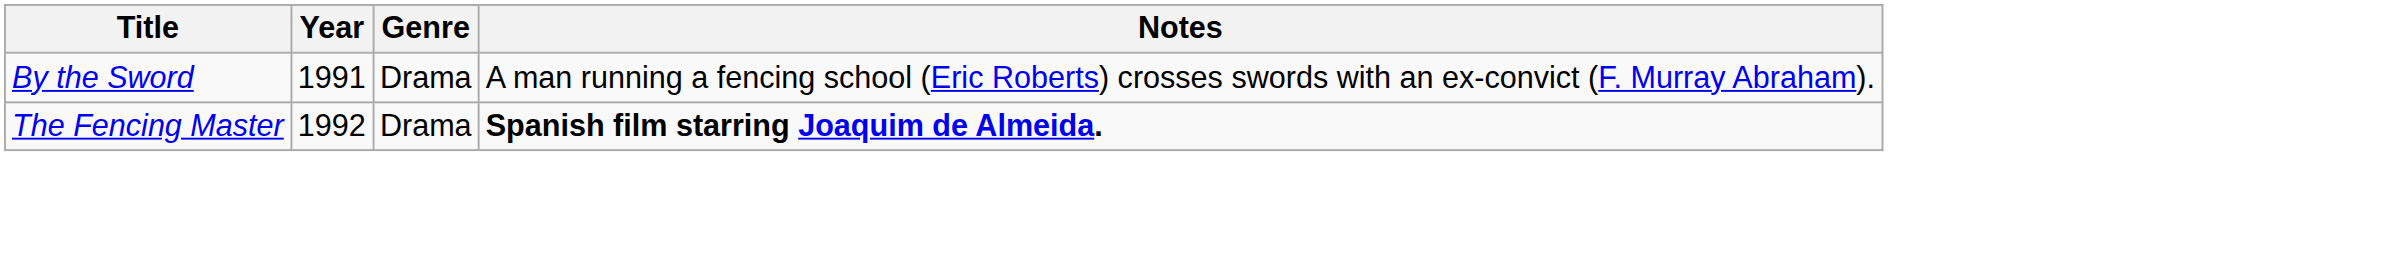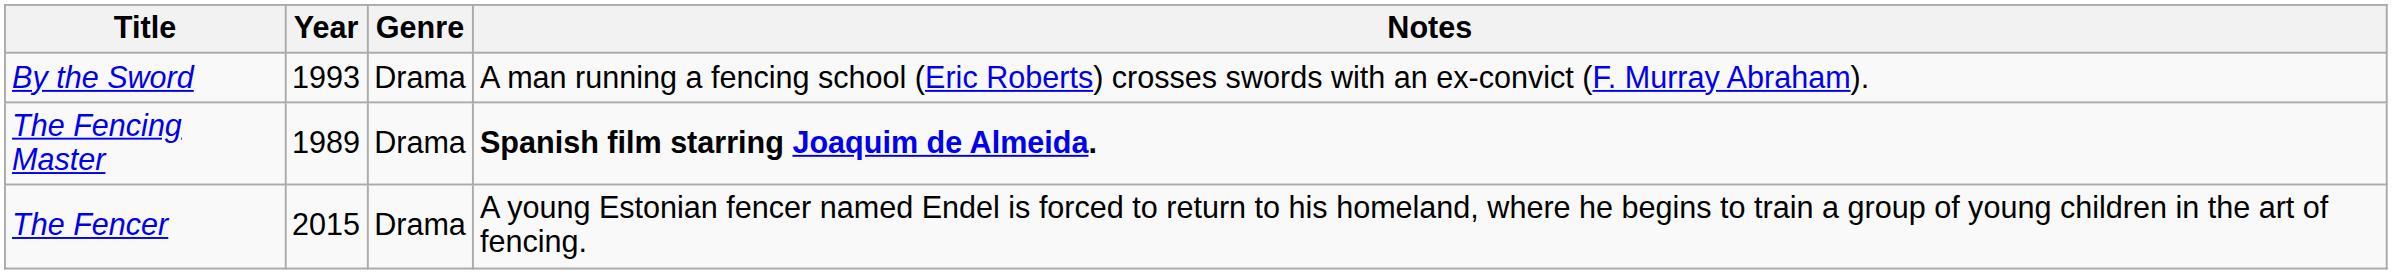 <table class="wikitable sortable">
 <tr>
 <th>Title</th>
 <th>Year</th>
 <th>Genre</th>
 <th>Notes</th>
 </tr>
 <tr>
 <td><em><a href='#'>By the Sword</a></em></td>
-<td>1991</td>
+<td>1993</td>
 <td>Drama</td>
 <td>A man running a fencing school (<a href='#'>Eric Roberts</a>) crosses swords with an ex-convict (<a href='#'>F. Murray Abraham</a>).</td>
 </tr>
 <tr>
 <td><em><a href='#'>The Fencing Master</a></em></td>
-<td>1992</td>
+<td>1989</td>
 <td>Drama</td>
 <td><strong>Spanish film starring <a href='#'>Joaquim de Almeida</a>.</strong></td>
 </tr>
+<tr>
+<td><em><a href='#'>The Fencer</a></em></td>
+<td>2015</td>
+<td>Drama</td>
+<td>A young Estonian fencer named Endel is forced to return to his homeland, where he begins to train a group of young children in the art of fencing.</td>
+</tr>
 </table>
